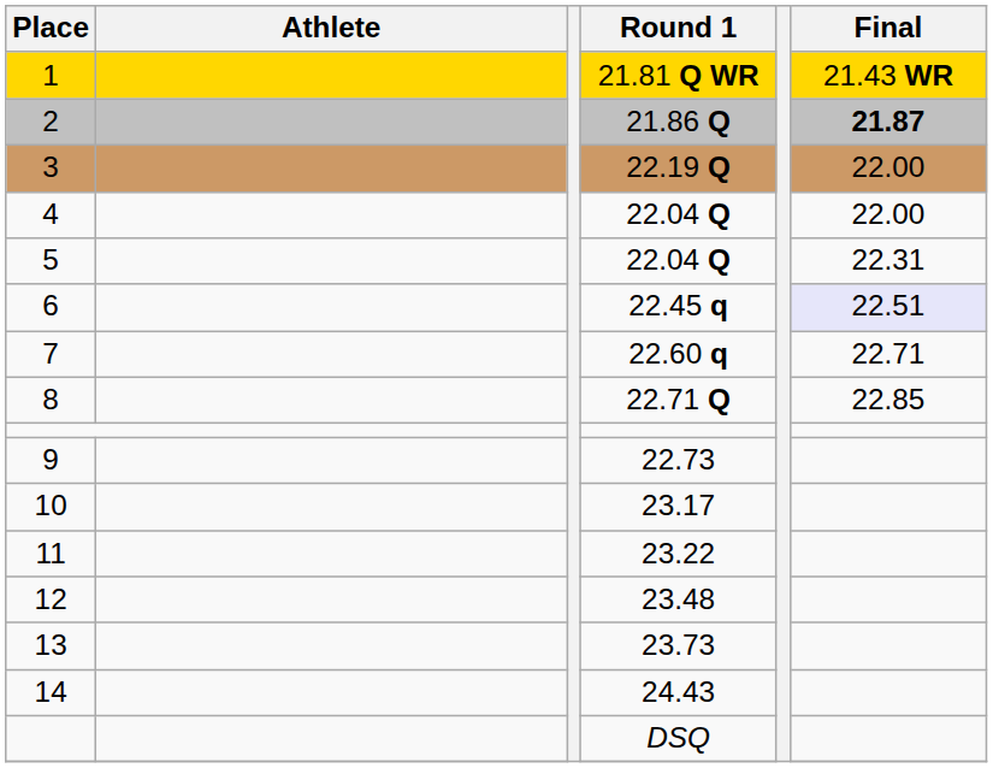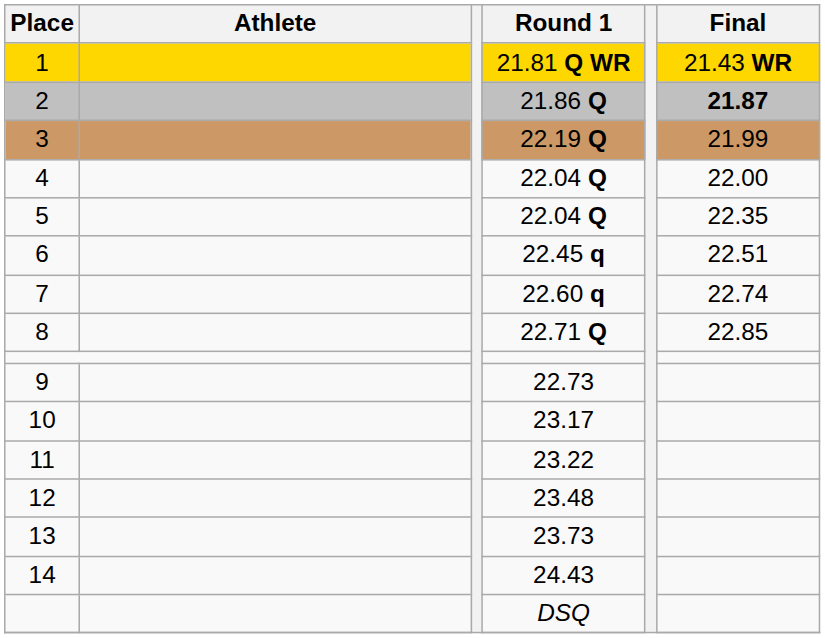 <table class="wikitable" style="text-align:center">
 <tr>
 <th>Place</th>
 <th width=250>Athlete</th>
 <th rowspan=31></th>
 <th width=100>Round 1</th>
 <th rowspan=31></th>
 <th width=100>Final</th>
 </tr>
 <tr bgcolor=gold>
 <td>1</td>
 <td align=left></td>
 <td>21.81 <strong>Q WR</strong></td>
 <td>21.43 <strong>WR</strong></td>
 </tr>
 <tr bgcolor=silver>
 <td>2</td>
 <td align=left></td>
 <td>21.86 <strong>Q</strong></td>
 <td><strong>21.87</strong></td>
 </tr>
 <tr bgcolor=cc9966>
 <td>3</td>
 <td align=left></td>
 <td>22.19 <strong>Q</strong></td>
-<td>22.00</td>
+<td>21.99</td>
 </tr>
 <tr>
 <td>4</td>
 <td align=left></td>
 <td>22.04 <strong>Q</strong></td>
 <td>22.00</td>
 </tr>
 <tr>
 <td>5</td>
 <td align=left></td>
 <td>22.04 <strong>Q</strong></td>
-<td>22.31</td>
+<td>22.35</td>
 </tr>
 <tr>
 <td>6</td>
 <td align=left></td>
 <td>22.45 <strong>q</strong></td>
-<td style="background: lavender;">22.51</td>
+<td>22.51</td>
 </tr>
 <tr>
 <td>7</td>
 <td align=left></td>
 <td>22.60 <strong>q</strong></td>
-<td>22.71</td>
+<td>22.74</td>
 </tr>
 <tr>
 <td>8</td>
 <td align=left></td>
 <td>22.71 <strong>Q</strong></td>
 <td>22.85</td>
 </tr>
 <tr>
 <td colspan=10></td>
 </tr>
 <tr>
 <td>9</td>
 <td align=left></td>
 <td>22.73</td>
 <td></td>
 </tr>
 <tr>
 <td>10</td>
 <td align=left></td>
 <td>23.17</td>
 <td></td>
 </tr>
 <tr>
 <td>11</td>
 <td align=left></td>
 <td>23.22</td>
 <td></td>
 </tr>
 <tr>
 <td>12</td>
 <td align=left></td>
 <td>23.48</td>
 <td></td>
 </tr>
 <tr>
 <td>13</td>
 <td align=left></td>
 <td>23.73</td>
 <td></td>
 </tr>
 <tr>
 <td>14</td>
 <td align=left></td>
 <td>24.43</td>
 <td></td>
 </tr>
 <tr>
 <td></td>
 <td align=left></td>
 <td><em>DSQ</em></td>
 <td></td>
 </tr>
 <tr>
 </tr>
 </table>
